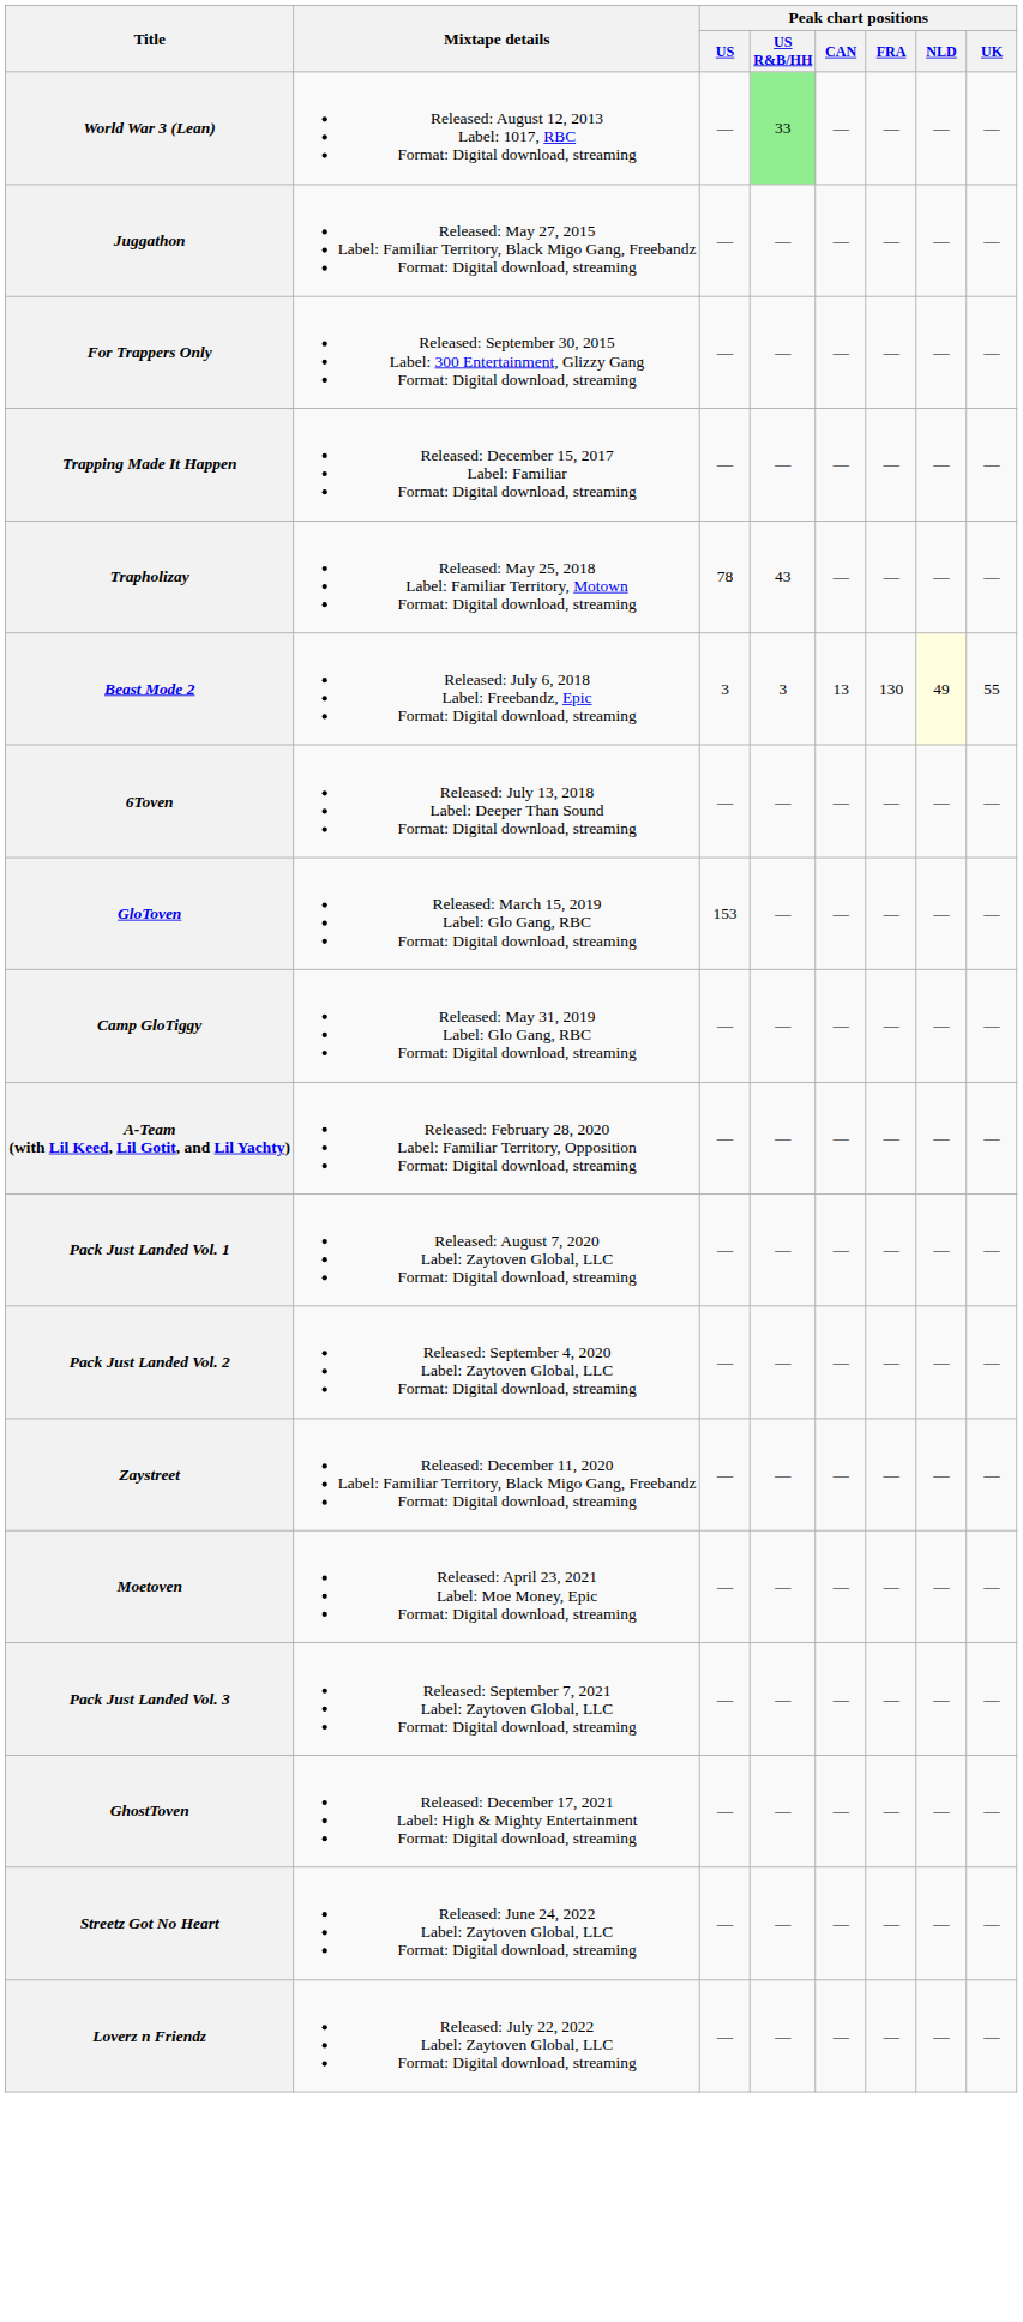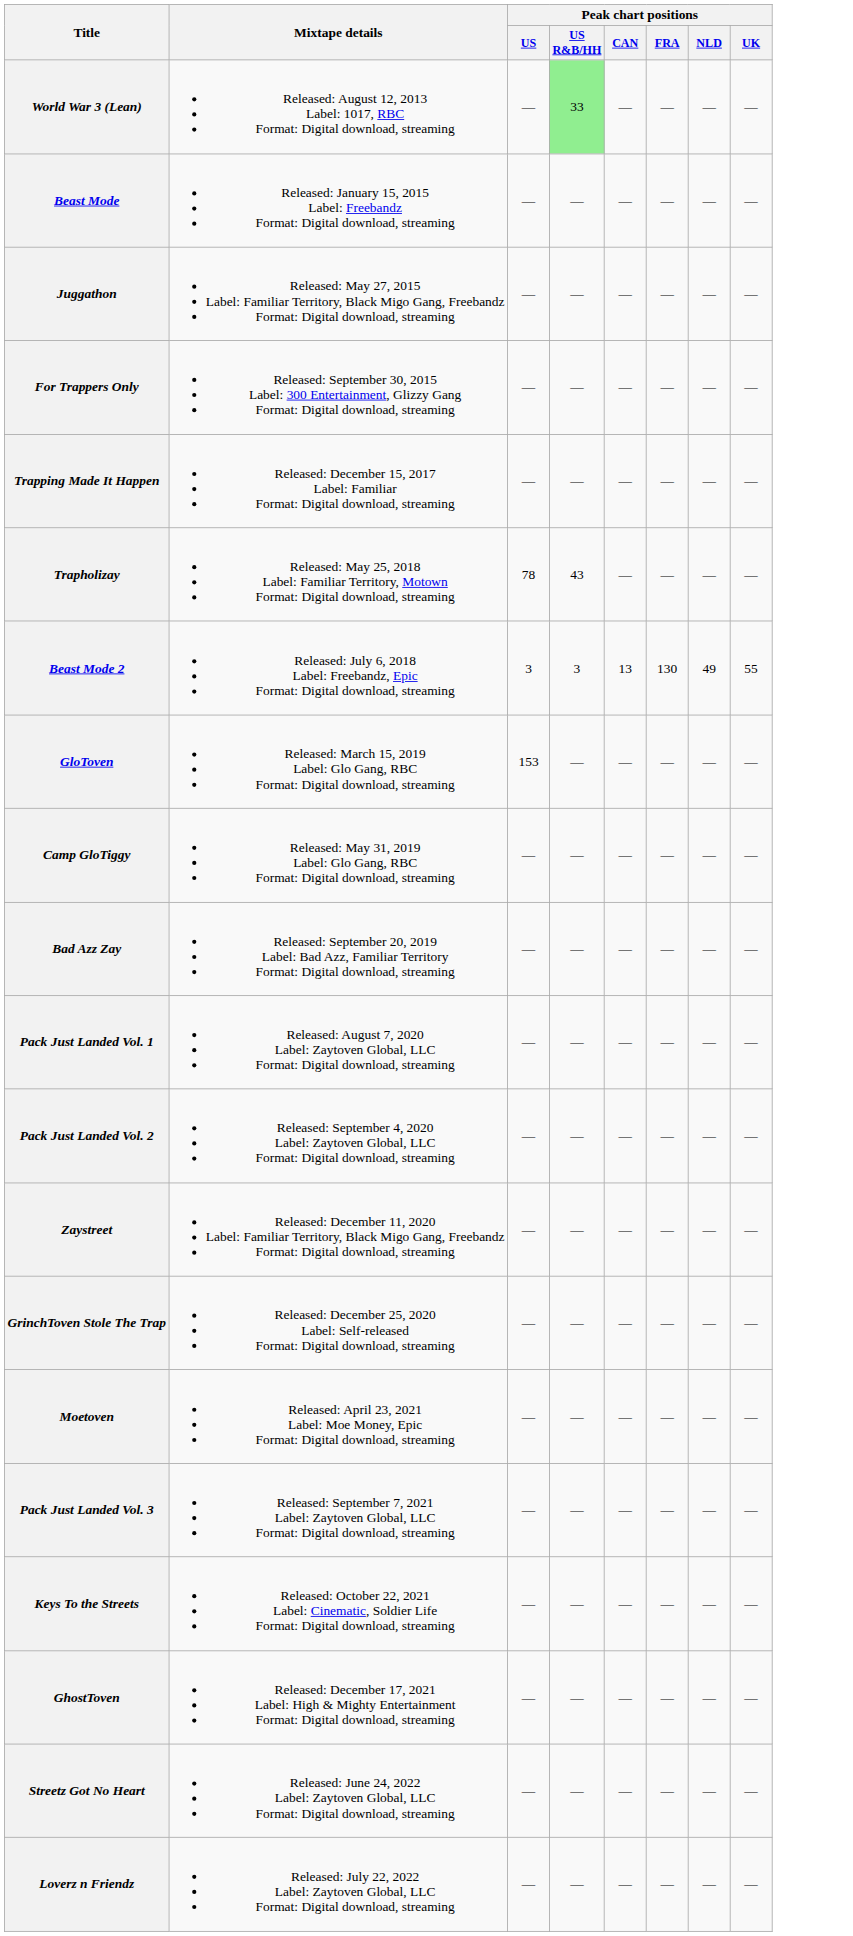 <table class="wikitable plainrowheaders" style="text-align:center;">
 <tr>
 <th rowspan="2">Title</th>
 <th rowspan="2">Mixtape details</th>
 <th colspan="6">Peak chart positions</th>
 </tr>
 <tr>
 <th scope="col" style="width:3em;font-size:90%;"><a href='#'>US</a><br></th>
 <th scope="col" style="width:3em;font-size:90%;"><a href='#'>US<br>R&B/HH</a><br></th>
 <th scope="col" style="width:3em;font-size:90%;"><a href='#'>CAN</a><br></th>
 <th scope="col" style="width:3em;font-size:90%;"><a href='#'>FRA</a><br></th>
 <th scope="col" style="width:3em;font-size:90%;"><a href='#'>NLD</a><br></th>
 <th scope="col" style="width:3em;font-size:90%;"><a href='#'>UK</a><br></th>
 </tr>
 <tr>
 <th scope="row"><em>World War 3 (Lean)</em><br></th>
 <td><br><ul><li>Released: August 12, 2013</li><li>Label: 1017, <a href='#'>RBC</a></li><li>Format: Digital download, streaming</li></ul></td>
 <td>—</td>
 <td style="background: lightgreen;">33</td>
+<td>—</td>
+<td>—</td>
+<td>—</td>
+<td>—</td>
+</tr>
+<tr>
+<th scope="row"><em><a href='#'>Beast Mode</a></em><br></th>
+<td><br><ul><li>Released: January 15, 2015</li><li>Label: <a href='#'>Freebandz</a></li><li>Format: Digital download, streaming</li></ul></td>
+<td>—</td>
+<td>—</td>
 <td>—</td>
 <td>—</td>
 <td>—</td>
 <td>—</td>
 </tr>
 <tr>
 <th scope="row"><em>Juggathon</em><br></th>
 <td><br><ul><li>Released: May 27, 2015</li><li>Label: Familiar Territory, Black Migo Gang, Freebandz</li><li>Format: Digital download, streaming</li></ul></td>
 <td>—</td>
 <td>—</td>
 <td>—</td>
 <td>—</td>
 <td>—</td>
 <td>—</td>
 </tr>
 <tr>
 <th scope="row"><em>For Trappers Only</em><br></th>
 <td><br><ul><li>Released: September 30, 2015</li><li>Label: <a href='#'>300 Entertainment</a>, Glizzy Gang</li><li>Format: Digital download, streaming</li></ul></td>
 <td>—</td>
 <td>—</td>
 <td>—</td>
 <td>—</td>
 <td>—</td>
 <td>—</td>
 </tr>
 <tr>
 <th scope="row"><em>Trapping Made It Happen</em></th>
 <td><br><ul><li>Released: December 15, 2017</li><li>Label: Familiar</li><li>Format: Digital download, streaming</li></ul></td>
 <td>—</td>
 <td>—</td>
 <td>—</td>
 <td>—</td>
 <td>—</td>
 <td>—</td>
 </tr>
 <tr>
 <th scope="row"><em>Trapholizay</em></th>
 <td><br><ul><li>Released: May 25, 2018</li><li>Label: Familiar Territory, <a href='#'>Motown</a></li><li>Format: Digital download, streaming</li></ul></td>
 <td>78</td>
 <td>43</td>
 <td>—</td>
 <td>—</td>
 <td>—</td>
 <td>—</td>
 </tr>
 <tr>
 <th scope="row"><em><a href='#'>Beast Mode 2</a></em><br></th>
 <td><br><ul><li>Released: July 6, 2018</li><li>Label: Freebandz, <a href='#'>Epic</a></li><li>Format: Digital download, streaming</li></ul></td>
 <td>3<br></td>
 <td>3</td>
 <td>13</td>
 <td>130</td>
-<td style="background: lightyellow;">49</td>
+<td>49</td>
 <td>55</td>
-</tr>
-<tr>
-<th scope="row"><em>6Toven</em><br></th>
-<td><br><ul><li>Released: July 13, 2018</li><li>Label: Deeper Than Sound</li><li>Format: Digital download, streaming</li></ul></td>
-<td>—</td>
-<td>—</td>
-<td>—</td>
-<td>—</td>
-<td>—</td>
-<td>—</td>
 </tr>
 <tr>
 <th scope="row"><em><a href='#'>GloToven</a></em><br></th>
 <td><br><ul><li>Released: March 15, 2019</li><li>Label: Glo Gang, RBC</li><li>Format: Digital download, streaming</li></ul></td>
 <td>153</td>
 <td>—</td>
 <td>—</td>
 <td>—</td>
 <td>—</td>
 <td>—</td>
 </tr>
 <tr>
 <th scope="row"><em>Camp GloTiggy</em><br></th>
 <td><br><ul><li>Released: May 31, 2019</li><li>Label: Glo Gang, RBC</li><li>Format: Digital download, streaming</li></ul></td>
 <td>—</td>
 <td>—</td>
 <td>—</td>
 <td>—</td>
 <td>—</td>
 <td>—</td>
 </tr>
 <tr>
-<th scope="row"><em>A-Team</em><br><span>(with <a href='#'>Lil Keed</a>, <a href='#'>Lil Gotit</a>, and <a href='#'>Lil Yachty</a>)</span></th>
-<td><br><ul><li>Released: February 28, 2020</li><li>Label: Familiar Territory, Opposition</li><li>Format: Digital download, streaming</li></ul></td>
+<th scope="row"><em>Bad Azz Zay</em><br></th>
+<td><br><ul><li>Released: September 20, 2019</li><li>Label: Bad Azz, Familiar Territory</li><li>Format: Digital download, streaming</li></ul></td>
 <td>—</td>
 <td>—</td>
 <td>—</td>
 <td>—</td>
 <td>—</td>
 <td>—</td>
 </tr>
 <tr>
 <th scope="row"><em>Pack Just Landed Vol. 1</em></th>
 <td><br><ul><li>Released: August 7, 2020</li><li>Label: Zaytoven Global, LLC</li><li>Format: Digital download, streaming</li></ul></td>
 <td>—</td>
 <td>—</td>
 <td>—</td>
 <td>—</td>
 <td>—</td>
 <td>—</td>
 </tr>
 <tr>
 <th scope="row"><em>Pack Just Landed Vol. 2</em></th>
 <td><br><ul><li>Released: September 4, 2020</li><li>Label: Zaytoven Global, LLC</li><li>Format: Digital download, streaming</li></ul></td>
 <td>—</td>
 <td>—</td>
 <td>—</td>
 <td>—</td>
 <td>—</td>
 <td>—</td>
 </tr>
 <tr>
 <th scope="row"><em>Zaystreet</em><br></th>
 <td><br><ul><li>Released: December 11, 2020</li><li>Label: Familiar Territory, Black Migo Gang, Freebandz</li><li>Format: Digital download, streaming</li></ul></td>
 <td>—</td>
 <td>—</td>
 <td>—</td>
 <td>—</td>
 <td>—</td>
 <td>—</td>
 </tr>
 <tr>
+<th scope="row"><em>GrinchToven Stole The Trap</em></th>
+<td><br><ul><li>Released: December 25, 2020</li><li>Label: Self-released</li><li>Format: Digital download, streaming</li></ul></td>
+<td>—</td>
+<td>—</td>
+<td>—</td>
+<td>—</td>
+<td>—</td>
+<td>—</td>
+</tr>
+<tr>
 <th scope="row"><em>Moetoven</em><br></th>
 <td><br><ul><li>Released: April 23, 2021</li><li>Label: Moe Money, Epic</li><li>Format: Digital download, streaming</li></ul></td>
 <td>—</td>
 <td>—</td>
 <td>—</td>
 <td>—</td>
 <td>—</td>
 <td>—</td>
 </tr>
 <tr>
 <th scope="row"><em>Pack Just Landed Vol. 3</em></th>
 <td><br><ul><li>Released: September 7, 2021</li><li>Label: Zaytoven Global, LLC</li><li>Format: Digital download, streaming</li></ul></td>
+<td>—</td>
+<td>—</td>
+<td>—</td>
+<td>—</td>
+<td>—</td>
+<td>—</td>
+</tr>
+<tr>
+<th scope="row"><em>Keys To the Streets</em><br></th>
+<td><br><ul><li>Released: October 22, 2021</li><li>Label: <a href='#'>Cinematic</a>, Soldier Life</li><li>Format: Digital download, streaming</li></ul></td>
 <td>—</td>
 <td>—</td>
 <td>—</td>
 <td>—</td>
 <td>—</td>
 <td>—</td>
 </tr>
 <tr>
 <th scope="row"><em>GhostToven</em><br></th>
 <td><br><ul><li>Released: December 17, 2021</li><li>Label: High & Mighty Entertainment</li><li>Format: Digital download, streaming</li></ul></td>
 <td>—</td>
 <td>—</td>
 <td>—</td>
 <td>—</td>
 <td>—</td>
 <td>—</td>
 </tr>
 <tr>
 <th scope="row"><em>Streetz Got No Heart</em></th>
 <td><br><ul><li>Released: June 24, 2022</li><li>Label: Zaytoven Global, LLC</li><li>Format: Digital download, streaming</li></ul></td>
 <td>—</td>
 <td>—</td>
 <td>—</td>
 <td>—</td>
 <td>—</td>
 <td>—</td>
 </tr>
 <tr>
 <th scope="row"><em>Loverz n Friendz</em></th>
 <td><br><ul><li>Released: July 22, 2022</li><li>Label: Zaytoven Global, LLC</li><li>Format: Digital download, streaming</li></ul></td>
 <td>—</td>
 <td>—</td>
 <td>—</td>
 <td>—</td>
 <td>—</td>
 <td>—</td>
 </tr>
 </table>
